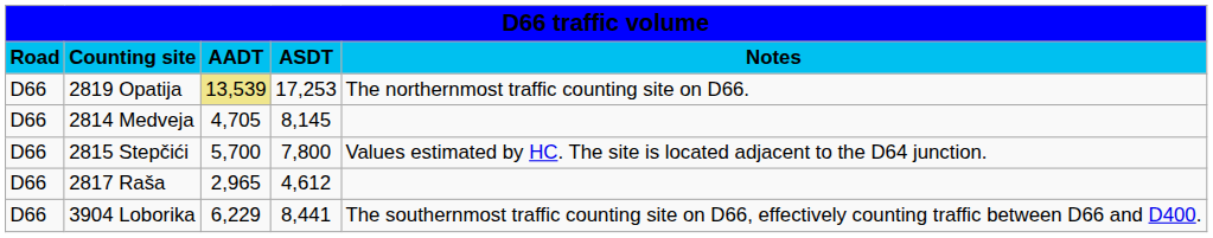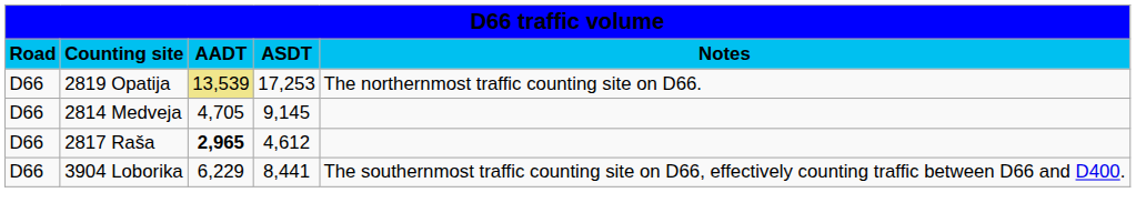 <table class="wikitable">
 <tr>
 <td colspan=5 bgcolor=blue align=center style=margin-top:15><span><big><strong>D66 traffic volume</strong></big></span></td>
 </tr>
 <tr>
 <td align=center bgcolor=00c0f0><strong>Road</strong></td>
 <td align=center bgcolor=00c0f0><strong>Counting site</strong></td>
 <td align=center bgcolor=00c0f0><strong>AADT</strong></td>
 <td align=center bgcolor=00c0f0><strong>ASDT</strong></td>
 <td align=center bgcolor=00c0f0><strong>Notes</strong></td>
 </tr>
 <tr>
 <td> D66</td>
 <td>2819 Opatija</td>
 <td align=center style="background: khaki;">13,539</td>
 <td align=center>17,253</td>
 <td>The northernmost traffic counting site on D66.</td>
 </tr>
 <tr>
 <td> D66</td>
 <td>2814 Medveja</td>
 <td align=center>4,705</td>
-<td align=center>8,145</td>
+<td align=center>9,145</td>
 <td></td>
 </tr>
 <tr>
 <td> D66</td>
-<td>2815 Stepčići</td>
-<td align=center>5,700</td>
-<td align=center>7,800</td>
-<td>Values estimated by <a href='#'>HC</a>. The site is located adjacent to the D64 junction.</td>
-</tr>
-<tr>
-<td> D66</td>
 <td>2817 Raša</td>
-<td align=center>2,965</td>
+<td align=center><strong>2,965</strong></td>
 <td align=center>4,612</td>
 <td></td>
 </tr>
 <tr>
 <td> D66</td>
 <td>3904 Loborika</td>
 <td align=center>6,229</td>
 <td align=center>8,441</td>
 <td>The southernmost traffic counting site on D66, effectively counting traffic between D66 and <a href='#'>D400</a>.</td>
 </tr>
 </table>
